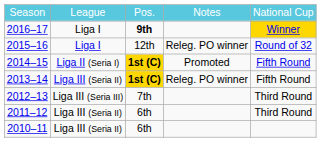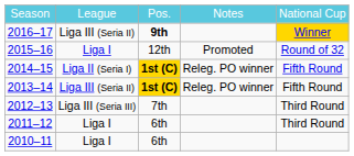 <table class="wikitable" style="text-align:center; font-size:90%">
 <tr style="background:#58c8de;color:white;border:1px solid #033b74;">
 <td>Season</td>
 <td>League</td>
 <td>Pos.</td>
 <td>Notes</td>
 <td>National Cup</td>
 </tr>
 <tr>
 <td><a href='#'>2016–17</a></td>
-<td>Liga I</td>
+<td align=center>Liga III <small>(Seria II)</small></td>
 <td><strong>9th</strong></td>
 <td></td>
 <td style="text-align:center; background:gold"><a href='#'>Winner</a></td>
 </tr>
 <tr>
 <td><a href='#'>2015–16</a></td>
 <td><a href='#'>Liga I</a></td>
 <td>12th</td>
-<td>Releg. PO winner</td>
+<td>Promoted</td>
 <td><a href='#'>Round of 32</a></td>
 </tr>
 <tr>
 <td><a href='#'>2014–15</a></td>
 <td><a href='#'>Liga II</a> <small>(Seria I)</small></td>
 <td align=center bgcolor=gold><strong>1st (C)</strong></td>
-<td>Promoted</td>
+<td>Releg. PO winner</td>
 <td align=center><a href='#'>Fifth Round</a></td>
 </tr>
 <tr>
 <td><a href='#'>2013–14</a></td>
 <td align=center><a href='#'>Liga III</a> <small>(Seria II)</small></td>
 <td align=center bgcolor=gold><strong>1st (C)</strong></td>
 <td>Releg. PO winner</td>
 <td align=center>Fifth Round</td>
 </tr>
 <tr>
 <td><a href='#'>2012–13</a></td>
 <td align=center>Liga III <small>(Seria III)</small></td>
 <td align=center>7th</td>
 <td></td>
 <td align=center>Third Round</td>
 </tr>
 <tr>
 <td><a href='#'>2011–12</a></td>
-<td align=center>Liga III <small>(Seria II)</small></td>
+<td>Liga I</td>
 <td align=center>6th</td>
 <td></td>
 <td align=center>Third Round</td>
 </tr>
 <tr>
 <td><a href='#'>2010–11</a></td>
-<td align=center>Liga III <small>(Seria II)</small></td>
+<td>Liga I</td>
 <td align=center>6th</td>
 <td></td>
 </tr>
 </table>
